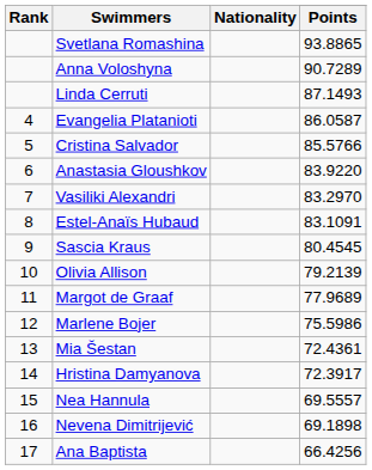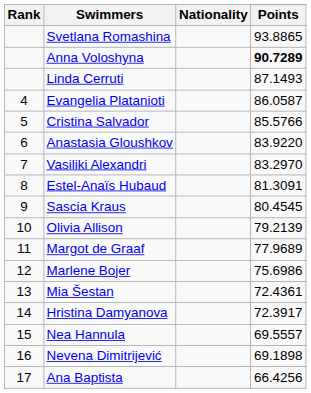 <table class="wikitable sortable" style="text-align:center">
 <tr>
 <th rowspan=2>Rank</th>
 <th rowspan=2>Swimmers</th>
 <th rowspan=2>Nationality</th>
 </tr>
 <tr>
 <th>Points</th>
 </tr>
 <tr>
 <td></td>
 <td align=left><a href='#'>Svetlana Romashina</a></td>
 <td align=left></td>
 <td>93.8865</td>
 </tr>
 <tr>
 <td></td>
 <td align=left><a href='#'>Anna Voloshyna</a></td>
 <td align=left></td>
-<td>90.7289</td>
+<td><strong>90.7289</strong></td>
 </tr>
 <tr>
 <td></td>
 <td align=left><a href='#'>Linda Cerruti</a></td>
 <td align=left></td>
 <td>87.1493</td>
 </tr>
 <tr>
 <td>4</td>
 <td align=left><a href='#'>Evangelia Platanioti</a></td>
 <td align=left></td>
 <td>86.0587</td>
 </tr>
 <tr>
 <td>5</td>
 <td align=left><a href='#'>Cristina Salvador</a></td>
 <td align=left></td>
 <td>85.5766</td>
 </tr>
 <tr>
 <td>6</td>
 <td align=left><a href='#'>Anastasia Gloushkov</a></td>
 <td align=left></td>
 <td>83.9220</td>
 </tr>
 <tr>
 <td>7</td>
 <td align=left><a href='#'>Vasiliki Alexandri</a></td>
 <td align=left></td>
 <td>83.2970</td>
 </tr>
 <tr>
 <td>8</td>
 <td align=left><a href='#'>Estel-Anaïs Hubaud</a></td>
 <td align=left></td>
-<td>83.1091</td>
+<td>81.3091</td>
 </tr>
 <tr>
 <td>9</td>
 <td align=left><a href='#'>Sascia Kraus</a></td>
 <td align=left></td>
 <td>80.4545</td>
 </tr>
 <tr>
 <td>10</td>
 <td align=left><a href='#'>Olivia Allison</a></td>
 <td align=left></td>
 <td>79.2139</td>
 </tr>
 <tr>
 <td>11</td>
 <td align=left><a href='#'>Margot de Graaf</a></td>
 <td align=left></td>
 <td>77.9689</td>
 </tr>
 <tr>
 <td>12</td>
 <td align=left><a href='#'>Marlene Bojer</a></td>
 <td align=left></td>
-<td>75.5986</td>
+<td>75.6986</td>
 </tr>
 <tr>
 <td>13</td>
 <td align=left><a href='#'>Mia Šestan</a></td>
 <td align=left></td>
 <td>72.4361</td>
 </tr>
 <tr>
 <td>14</td>
 <td align=left><a href='#'>Hristina Damyanova</a></td>
 <td align=left></td>
 <td>72.3917</td>
 </tr>
 <tr>
 <td>15</td>
 <td align=left><a href='#'>Nea Hannula</a></td>
 <td align=left></td>
 <td>69.5557</td>
 </tr>
 <tr>
 <td>16</td>
 <td align=left><a href='#'>Nevena Dimitrijević</a></td>
 <td align=left></td>
 <td>69.1898</td>
 </tr>
 <tr>
 <td>17</td>
 <td align=left><a href='#'>Ana Baptista</a></td>
 <td align=left></td>
 <td>66.4256</td>
 </tr>
 </table>
